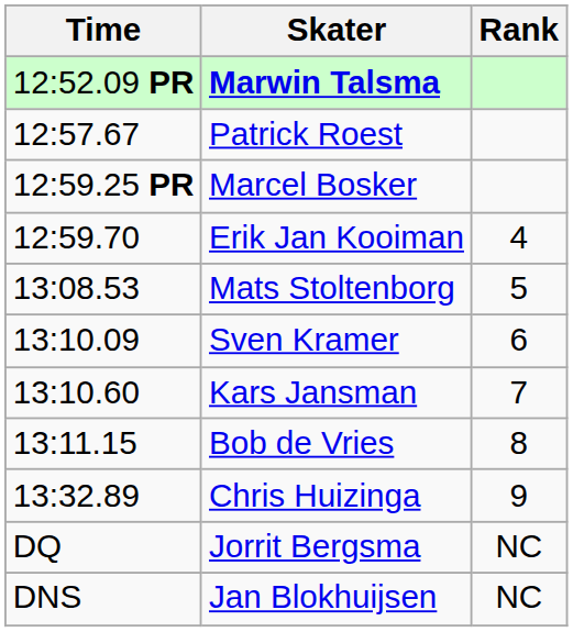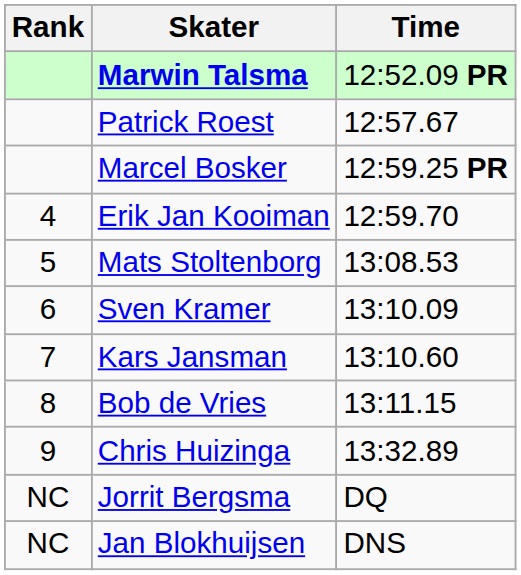 <table class="wikitable">
 <tr>
+<th>Rank</th>
+<th>Skater</th>
 <th>Time</th>
-<th>Skater</th>
-<th>Rank</th>
 </tr>
 <tr bgcolor=ccffcc>
+<td style="text-align:center"></td>
+<td><strong><a href='#'>Marwin Talsma</a></strong></td>
 <td>12:52.09 <strong>PR</strong></td>
-<td><strong><a href='#'>Marwin Talsma</a></strong></td>
-<td style="text-align:center"></td>
 </tr>
 <tr>
+<td style="text-align:center"></td>
+<td><a href='#'>Patrick Roest</a></td>
 <td>12:57.67</td>
-<td><a href='#'>Patrick Roest</a></td>
-<td style="text-align:center"></td>
 </tr>
 <tr>
+<td style="text-align:center"></td>
+<td><a href='#'>Marcel Bosker</a></td>
 <td>12:59.25 <strong>PR</strong></td>
-<td><a href='#'>Marcel Bosker</a></td>
-<td style="text-align:center"></td>
 </tr>
 <tr>
+<td style="text-align:center">4</td>
+<td><a href='#'>Erik Jan Kooiman</a></td>
 <td>12:59.70</td>
-<td><a href='#'>Erik Jan Kooiman</a></td>
-<td style="text-align:center">4</td>
 </tr>
 <tr>
+<td style="text-align:center">5</td>
+<td><a href='#'>Mats Stoltenborg</a></td>
 <td>13:08.53</td>
-<td><a href='#'>Mats Stoltenborg</a></td>
-<td style="text-align:center">5</td>
 </tr>
 <tr>
+<td style="text-align:center">6</td>
+<td><a href='#'>Sven Kramer</a></td>
 <td>13:10.09</td>
-<td><a href='#'>Sven Kramer</a></td>
-<td style="text-align:center">6</td>
 </tr>
 <tr>
+<td style="text-align:center">7</td>
+<td><a href='#'>Kars Jansman</a></td>
 <td>13:10.60</td>
-<td><a href='#'>Kars Jansman</a></td>
-<td style="text-align:center">7</td>
 </tr>
 <tr>
+<td style="text-align:center">8</td>
+<td><a href='#'>Bob de Vries</a></td>
 <td>13:11.15</td>
-<td><a href='#'>Bob de Vries</a></td>
-<td style="text-align:center">8</td>
 </tr>
 <tr>
+<td style="text-align:center">9</td>
+<td><a href='#'>Chris Huizinga</a></td>
 <td>13:32.89</td>
-<td><a href='#'>Chris Huizinga</a></td>
-<td style="text-align:center">9</td>
 </tr>
 <tr>
+<td style="text-align:center">NC</td>
+<td><a href='#'>Jorrit Bergsma</a></td>
 <td>DQ</td>
-<td><a href='#'>Jorrit Bergsma</a></td>
-<td style="text-align:center">NC</td>
 </tr>
 <tr>
+<td style="text-align:center">NC</td>
+<td><a href='#'>Jan Blokhuijsen</a></td>
 <td>DNS</td>
-<td><a href='#'>Jan Blokhuijsen</a></td>
-<td style="text-align:center">NC</td>
 </tr>
 </table>
